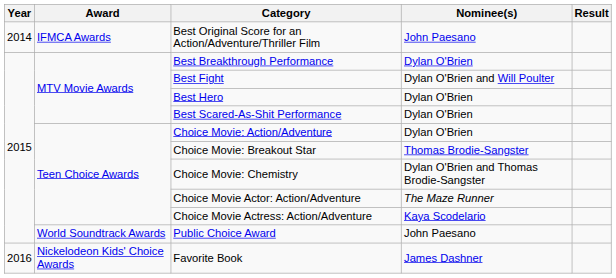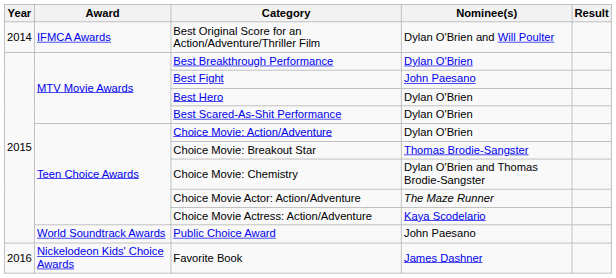 <table class="wikitable sortable">
 <tr>
 <th>Year</th>
 <th>Award</th>
 <th>Category</th>
 <th>Nominee(s)</th>
 <th>Result</th>
 </tr>
 <tr>
 <td>2014</td>
 <td><a href='#'>IFMCA Awards</a></td>
 <td>Best Original Score for an Action/Adventure/Thriller Film</td>
-<td data-sort-value="Paesano, John"><a href='#'>John Paesano</a></td>
+<td data-sort-value="O'Brien, Dylan and Will Poulter">Dylan O'Brien and <a href='#'>Will Poulter</a></td>
 <td></td>
 </tr>
 <tr>
 <td rowspan="10">2015</td>
 <td rowspan="4"><a href='#'>MTV Movie Awards</a></td>
 <td><a href='#'>Best Breakthrough Performance</a></td>
 <td data-sort-value="O'Brien, Dylan"><a href='#'>Dylan O'Brien</a></td>
 <td></td>
 </tr>
 <tr>
 <td><a href='#'>Best Fight</a></td>
-<td data-sort-value="O'Brien, Dylan and Will Poulter">Dylan O'Brien and <a href='#'>Will Poulter</a></td>
+<td data-sort-value="Paesano, John"><a href='#'>John Paesano</a></td>
 <td></td>
 </tr>
 <tr>
 <td><a href='#'>Best Hero</a></td>
 <td data-sort-value="O'Brien, Dylan">Dylan O'Brien</td>
 <td></td>
 </tr>
 <tr>
 <td><a href='#'>Best Scared-As-Shit Performance</a></td>
 <td data-sort-value="O'Brien, Dylan">Dylan O'Brien</td>
 <td></td>
 </tr>
 <tr>
 <td rowspan="5"><a href='#'>Teen Choice Awards</a></td>
 <td><a href='#'>Choice Movie: Action/Adventure</a></td>
 <td data-sort-value="O'Brien, Dylan">Dylan O'Brien</td>
 <td></td>
 </tr>
 <tr>
 <td>Choice Movie: Breakout Star</td>
 <td data-sort-value="Brodie-Sangster, Thomas"><a href='#'>Thomas Brodie-Sangster</a></td>
 <td></td>
 </tr>
 <tr>
 <td>Choice Movie: Chemistry</td>
 <td data-sort-value="O'Brien, Dylan and Thomas Brodie-Sangster">Dylan O'Brien and Thomas Brodie-Sangster</td>
 <td></td>
 </tr>
 <tr>
 <td>Choice Movie Actor: Action/Adventure</td>
 <td data-sort-value="Maze Runner, The"><em>The Maze Runner</em></td>
 <td></td>
 </tr>
 <tr>
 <td>Choice Movie Actress: Action/Adventure</td>
 <td data-sort-value="Scodelario, Kaya"><a href='#'>Kaya Scodelario</a></td>
 <td></td>
 </tr>
 <tr>
 <td><a href='#'>World Soundtrack Awards</a></td>
 <td><a href='#'>Public Choice Award</a></td>
 <td data-sort-value="Paesano, John">John Paesano</td>
 <td></td>
 </tr>
 <tr>
 <td>2016</td>
 <td><a href='#'>Nickelodeon Kids' Choice Awards</a></td>
 <td>Favorite Book</td>
 <td data-sort-value="Dashner, James"><a href='#'>James Dashner</a></td>
 <td></td>
 </tr>
 </table>
